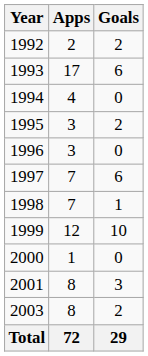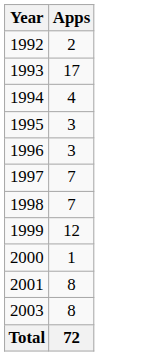 <table class="wikitable" style="text-align:center">
 <tr>
 <th>Year</th>
 <th>Apps</th>
-<th>Goals</th>
 </tr>
 <tr>
 <td>1992</td>
-<td>2</td>
 <td>2</td>
 </tr>
 <tr>
 <td>1993</td>
 <td>17</td>
-<td>6</td>
 </tr>
 <tr>
 <td>1994</td>
 <td>4</td>
-<td>0</td>
 </tr>
 <tr>
 <td>1995</td>
 <td>3</td>
-<td>2</td>
 </tr>
 <tr>
 <td>1996</td>
 <td>3</td>
-<td>0</td>
 </tr>
 <tr>
 <td>1997</td>
 <td>7</td>
-<td>6</td>
 </tr>
 <tr>
 <td>1998</td>
 <td>7</td>
-<td>1</td>
 </tr>
 <tr>
 <td>1999</td>
 <td>12</td>
-<td>10</td>
 </tr>
 <tr>
 <td>2000</td>
 <td>1</td>
-<td>0</td>
 </tr>
 <tr>
 <td>2001</td>
 <td>8</td>
-<td>3</td>
 </tr>
 <tr>
 <td>2003</td>
 <td>8</td>
-<td>2</td>
 </tr>
 <tr>
 <th>Total</th>
 <th>72</th>
-<th>29</th>
 </tr>
 </table>
